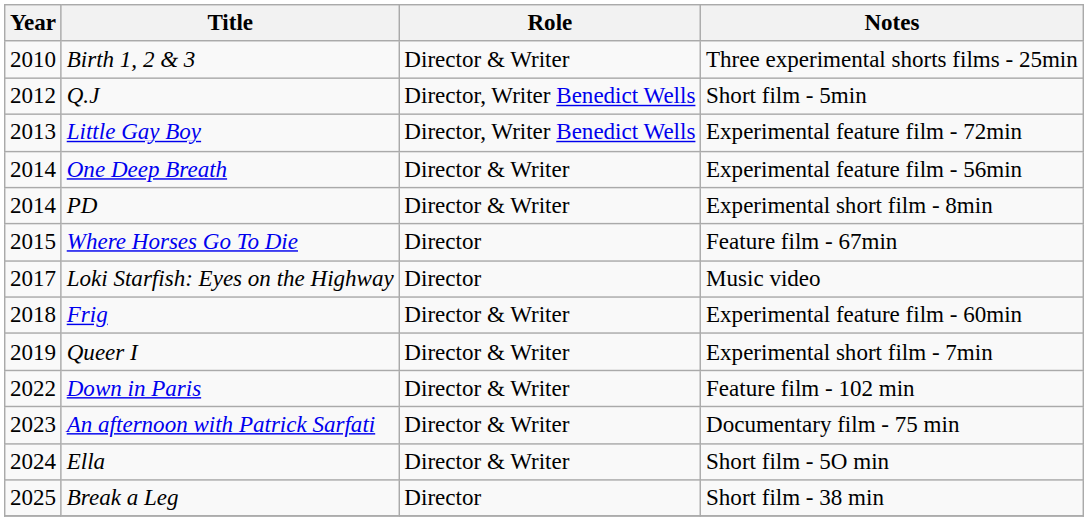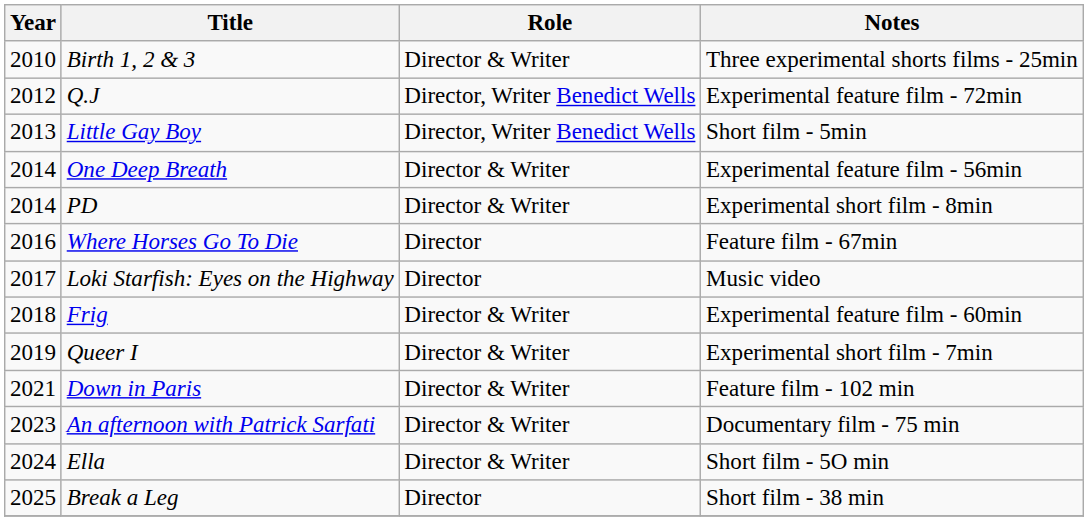 <table class="wikitable sortable">
 <tr>
 <th>Year</th>
 <th>Title</th>
 <th>Role</th>
 <th>Notes</th>
 </tr>
 <tr>
 <td>2010</td>
 <td><em>Birth 1, 2 & 3</em></td>
 <td>Director & Writer</td>
 <td>Three experimental shorts films - 25min</td>
 </tr>
 <tr>
 <td>2012</td>
 <td><em>Q.J</em></td>
 <td>Director, Writer <a href='#'>Benedict Wells</a></td>
-<td>Short film - 5min</td>
+<td>Experimental feature film - 72min</td>
 </tr>
 <tr>
 <td>2013</td>
 <td><em><a href='#'>Little Gay Boy</a></em></td>
 <td>Director, Writer <a href='#'>Benedict Wells</a></td>
-<td>Experimental feature film - 72min</td>
+<td>Short film - 5min</td>
 </tr>
 <tr>
 <td>2014</td>
 <td><em><a href='#'>One Deep Breath</a></em></td>
 <td>Director & Writer</td>
 <td>Experimental feature film - 56min</td>
 </tr>
 <tr>
 <td>2014</td>
 <td><em>PD</em></td>
 <td>Director & Writer</td>
 <td>Experimental short film - 8min</td>
 </tr>
 <tr>
-<td>2015</td>
+<td>2016</td>
 <td><em><a href='#'>Where Horses Go To Die</a></em></td>
 <td>Director</td>
 <td>Feature film - 67min</td>
 </tr>
 <tr>
 <td>2017</td>
 <td><em>Loki Starfish: Eyes on the Highway</em></td>
 <td>Director</td>
 <td>Music video</td>
 </tr>
 <tr>
 <td>2018</td>
 <td><em><a href='#'>Frig</a></em></td>
 <td>Director & Writer</td>
 <td>Experimental feature film - 60min</td>
 </tr>
 <tr>
 <td>2019</td>
 <td><em>Queer I</em></td>
 <td>Director & Writer</td>
 <td>Experimental short film - 7min</td>
 </tr>
 <tr>
-<td>2022</td>
+<td>2021</td>
 <td><em><a href='#'>Down in Paris</a></em></td>
 <td>Director & Writer</td>
 <td>Feature film - 102 min</td>
 </tr>
 <tr>
 <td>2023</td>
 <td><em><a href='#'>An afternoon with Patrick Sarfati</a></em></td>
 <td>Director & Writer</td>
 <td>Documentary film - 75 min</td>
 </tr>
 <tr>
 <td>2024</td>
 <td><em>Ella</em></td>
 <td>Director & Writer</td>
 <td>Short film - 5O min</td>
 </tr>
 <tr>
 <td>2025</td>
 <td><em>Break a Leg</em></td>
 <td>Director</td>
 <td>Short film - 38 min</td>
 </tr>
 <tr>
 </tr>
 </table>
